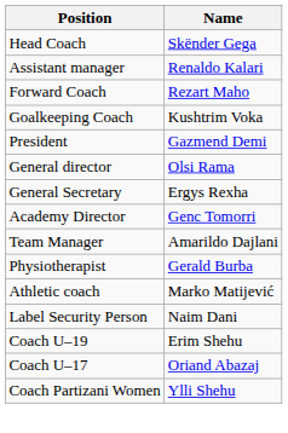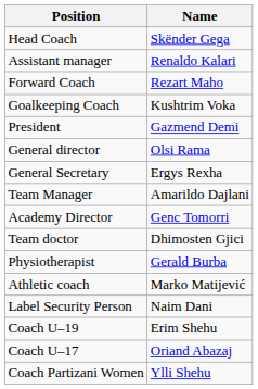 <table class="wikitable">
 <tr>
 <th>Position</th>
 <th>Name</th>
 </tr>
 <tr>
 <td>Head Coach</td>
 <td> <a href='#'>Skënder Gega</a></td>
 </tr>
 <tr>
 <td>Assistant manager</td>
 <td> <a href='#'>Renaldo Kalari</a></td>
 </tr>
 <tr>
 <td>Forward Coach</td>
 <td> <a href='#'>Rezart Maho</a></td>
 </tr>
 <tr>
 <td>Goalkeeping Coach</td>
 <td> Kushtrim Voka</td>
 </tr>
 <tr>
 <td>President</td>
 <td> <a href='#'>Gazmend Demi</a></td>
 </tr>
 <tr>
 <td>General director</td>
 <td> <a href='#'>Olsi Rama</a></td>
 </tr>
 <tr>
 <td>General Secretary</td>
 <td> Ergys Rexha</td>
 </tr>
 <tr>
+<td>Team Manager</td>
+<td> Amarildo Dajlani</td>
+</tr>
+<tr>
 <td>Academy Director</td>
 <td> <a href='#'>Genc Tomorri</a></td>
 </tr>
 <tr>
-<td>Team Manager</td>
-<td> Amarildo Dajlani</td>
+<td>Team doctor</td>
+<td> Dhimosten Gjici</td>
 </tr>
 <tr>
 <td>Physiotherapist</td>
 <td> <a href='#'>Gerald Burba</a></td>
 </tr>
 <tr>
 <td>Athletic coach</td>
 <td> Marko Matijević</td>
 </tr>
 <tr>
 <td>Label Security Person</td>
 <td> Naim Dani</td>
 </tr>
 <tr>
 <td>Coach U–19</td>
 <td> Erim Shehu</td>
 </tr>
 <tr>
 <td>Coach U–17</td>
 <td> <a href='#'>Oriand Abazaj</a></td>
 </tr>
 <tr>
 <td>Coach Partizani Women</td>
 <td> <a href='#'>Ylli Shehu</a></td>
 </tr>
 </table>
